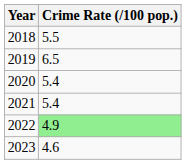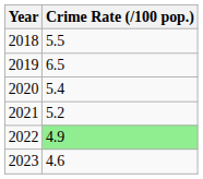 <table class="wikitable">
 <tr>
 <th>Year</th>
 <th>Crime Rate (/100 pop.)</th>
 </tr>
 <tr>
 <td>2018</td>
 <td>5.5</td>
 </tr>
 <tr>
 <td>2019</td>
 <td>6.5</td>
 </tr>
 <tr>
 <td>2020</td>
 <td>5.4</td>
 </tr>
 <tr>
 <td>2021</td>
-<td>5.4</td>
+<td>5.2</td>
 </tr>
 <tr>
 <td>2022</td>
 <td style="background: lightgreen;">4.9</td>
 </tr>
 <tr>
 <td>2023</td>
 <td>4.6</td>
 </tr>
 </table>
